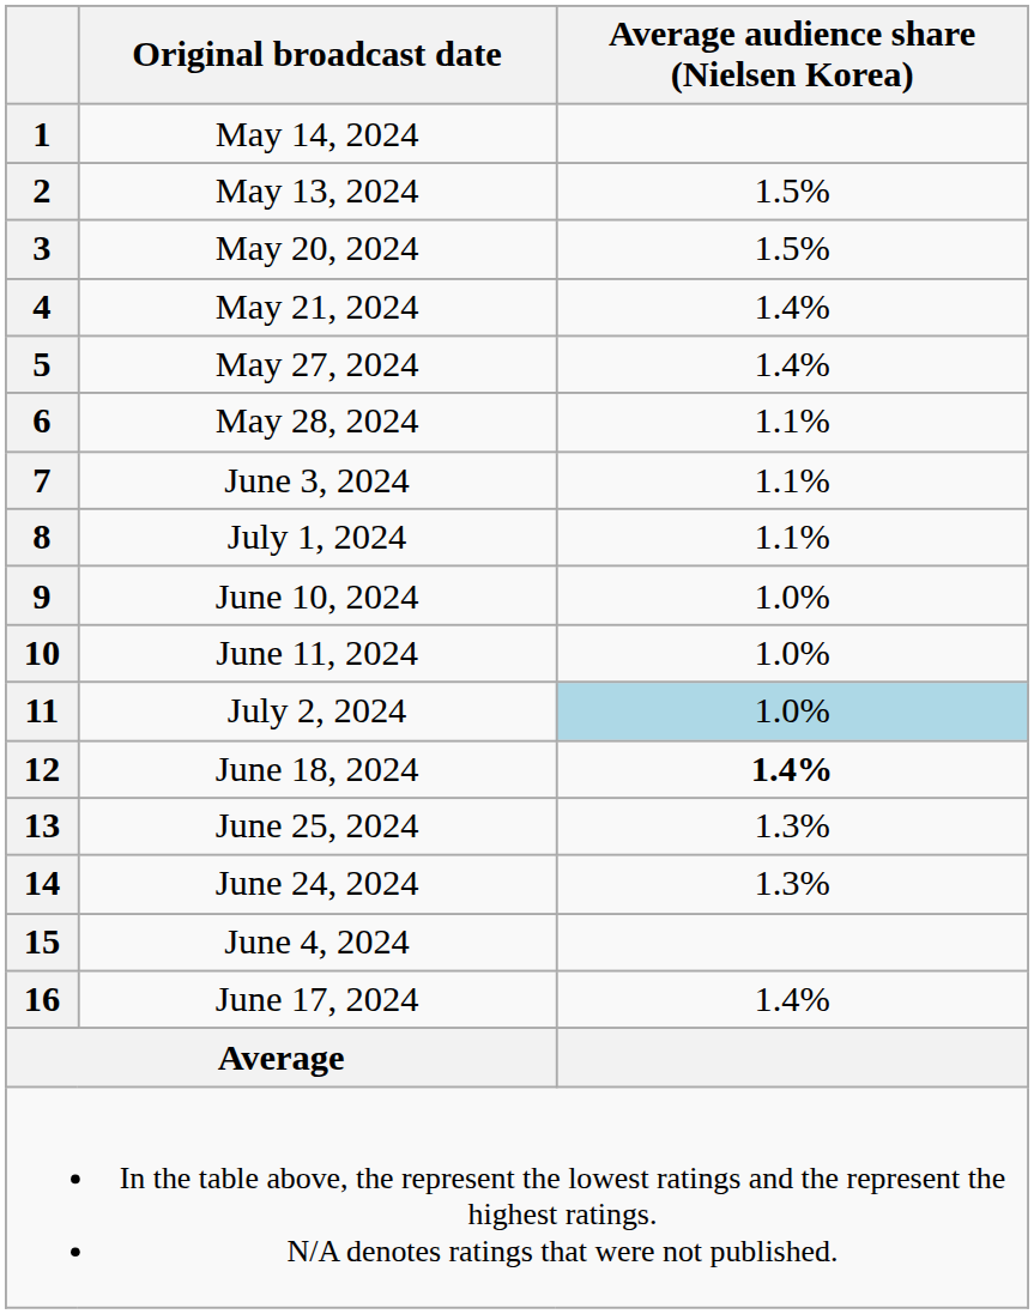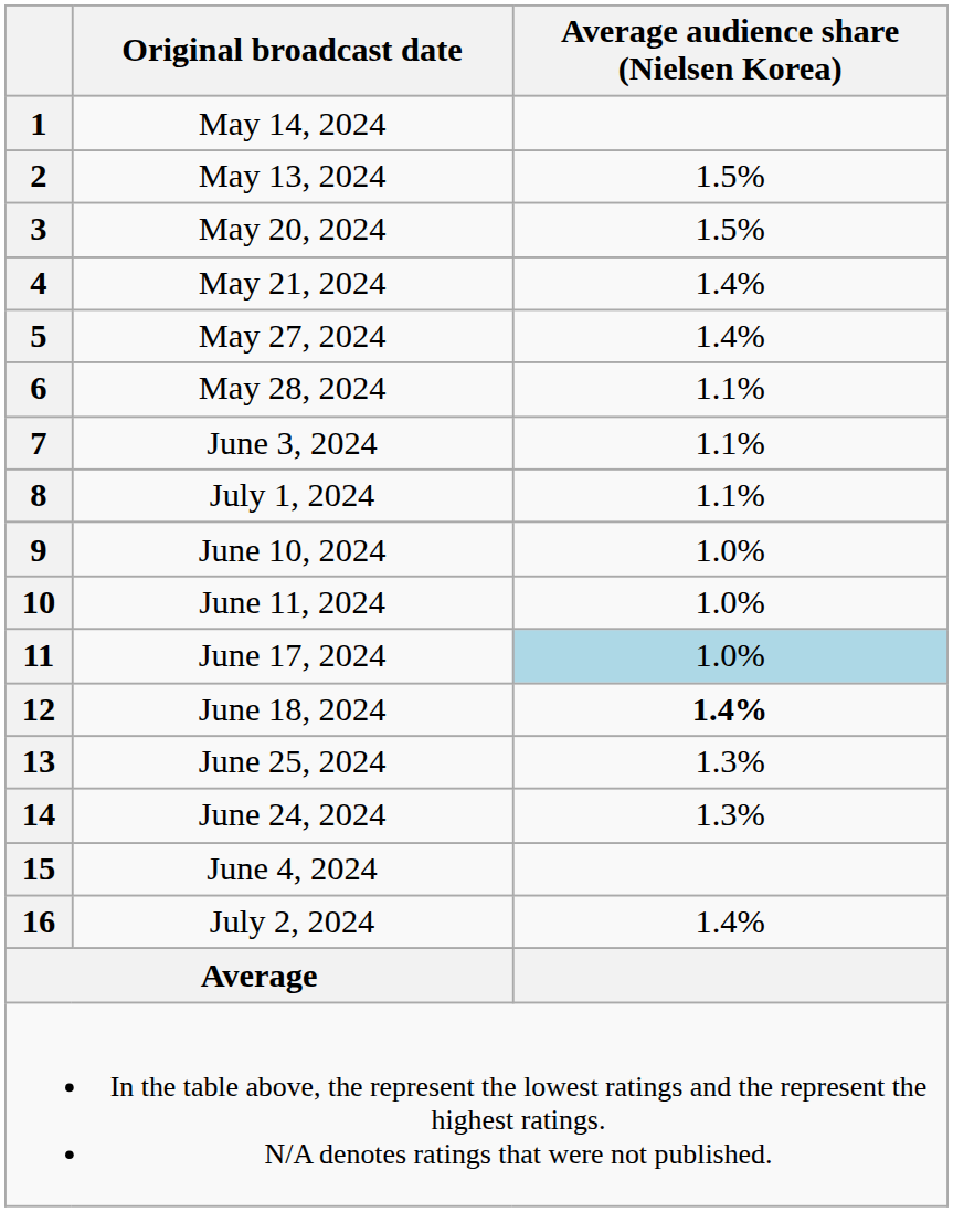 <table class="wikitable" style="width:450px; text-align:center">
 <tr>
 <th scope="col"></th>
 <th scope="col">Original broadcast date</th>
 <th scope="col">Average audience share<br>(Nielsen Korea)</th>
 </tr>
 <tr>
 <th scope="col">1</th>
 <td>May 14, 2024</td>
 <td><strong></strong> </td>
 </tr>
 <tr>
 <th scope="col">2</th>
 <td>May 13, 2024</td>
 <td>1.5% </td>
 </tr>
 <tr>
 <th scope="col">3</th>
 <td>May 20, 2024</td>
 <td>1.5% </td>
 </tr>
 <tr>
 <th scope="col">4</th>
 <td>May 21, 2024</td>
 <td>1.4% </td>
 </tr>
 <tr>
 <th scope="col">5</th>
 <td>May 27, 2024</td>
 <td>1.4% </td>
 </tr>
 <tr>
 <th scope="col">6</th>
 <td>May 28, 2024</td>
 <td>1.1% </td>
 </tr>
 <tr>
 <th scope="col">7</th>
 <td>June 3, 2024</td>
 <td>1.1% </td>
 </tr>
 <tr>
 <th scope="col">8</th>
 <td>July 1, 2024</td>
 <td>1.1% </td>
 </tr>
 <tr>
 <th scope="col">9</th>
 <td>June 10, 2024</td>
 <td>1.0% </td>
 </tr>
 <tr>
 <th scope="col">10</th>
 <td>June 11, 2024</td>
 <td>1.0% </td>
 </tr>
 <tr>
 <th scope="col">11</th>
-<td>July 2, 2024</td>
+<td>June 17, 2024</td>
 <td style="background: lightblue;">1.0% </td>
 </tr>
 <tr>
 <th scope="col">12</th>
 <td>June 18, 2024</td>
 <td><strong>1.4% </strong></td>
 </tr>
 <tr>
 <th scope="col">13</th>
 <td>June 25, 2024</td>
 <td>1.3% </td>
 </tr>
 <tr>
 <th scope="col">14</th>
 <td>June 24, 2024</td>
 <td>1.3% </td>
 </tr>
 <tr>
 <th scope="col">15</th>
 <td>June 4, 2024</td>
 <td><strong></strong> </td>
 </tr>
 <tr>
 <th scope="col">16</th>
-<td>June 17, 2024</td>
+<td>July 2, 2024</td>
 <td>1.4% </td>
 </tr>
 <tr>
 <th scope="col" colspan="2">Average</th>
 <th scope="col"></th>
 </tr>
 <tr>
 <td colspan="3" style="font-size:85%"><br><ul><li>In the table above, the <strong></strong> represent the lowest ratings and the <strong></strong> represent the highest ratings.</li><li>N/A denotes ratings that were not published.</li></ul></td>
 </tr>
 </table>
